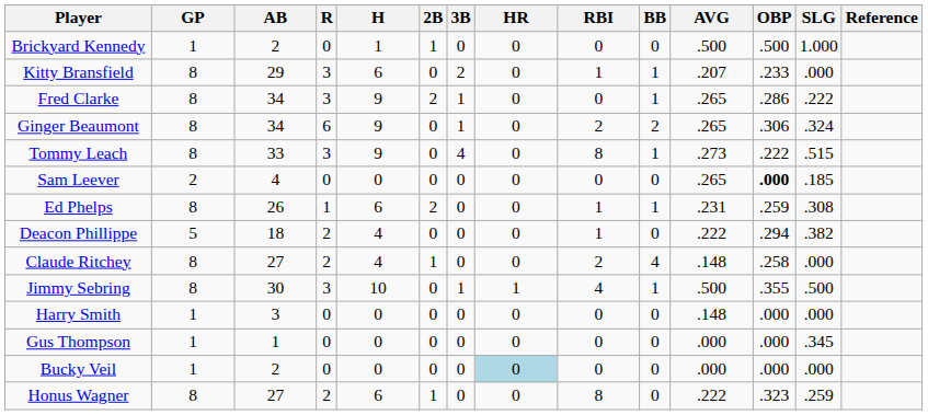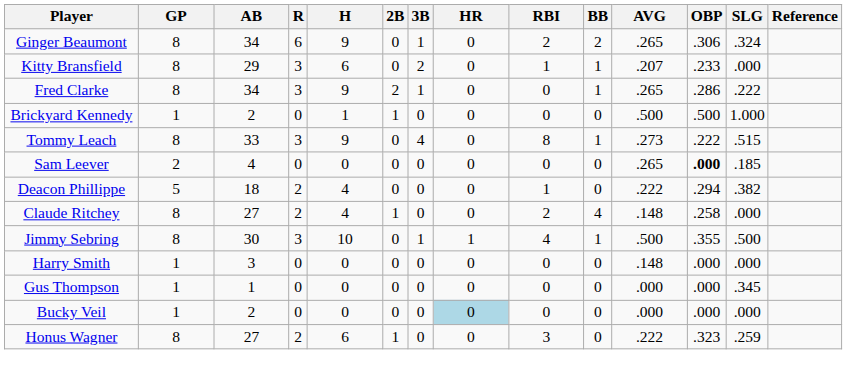 <table class="wikitable sortable" style="text-align:center">
 <tr>
 <th width="16%">Player</th>
 <th width="9%">GP</th>
 <th width="9%">AB</th>
 <th>R</th>
 <th width="9%">H</th>
 <th>2B</th>
 <th>3B</th>
 <th width="9%">HR</th>
 <th width="9%">RBI</th>
 <th>BB</th>
 <th width="9%">AVG</th>
 <th>OBP</th>
 <th>SLG</th>
 <th>Reference</th>
 </tr>
 <tr>
-<td><a href='#'>Brickyard Kennedy</a></td>
-<td>1</td>
-<td>2</td>
+<td><a href='#'>Ginger Beaumont</a></td>
+<td>8</td>
+<td>34</td>
+<td>6</td>
+<td>9</td>
 <td>0</td>
 <td>1</td>
-<td>1</td>
 <td>0</td>
-<td>0</td>
-<td>0</td>
-<td>0</td>
-<td>.500</td>
-<td>.500</td>
-<td>1.000</td>
+<td>2</td>
+<td>2</td>
+<td>.265</td>
+<td>.306</td>
+<td>.324</td>
 <td></td>
 </tr>
 <tr>
 <td><a href='#'>Kitty Bransfield</a></td>
 <td>8</td>
 <td>29</td>
 <td>3</td>
 <td>6</td>
 <td>0</td>
 <td>2</td>
 <td>0</td>
 <td>1</td>
 <td>1</td>
 <td>.207</td>
 <td>.233</td>
 <td>.000</td>
 <td></td>
 </tr>
 <tr>
 <td><a href='#'>Fred Clarke</a></td>
 <td>8</td>
 <td>34</td>
 <td>3</td>
 <td>9</td>
 <td>2</td>
 <td>1</td>
 <td>0</td>
 <td>0</td>
 <td>1</td>
 <td>.265</td>
 <td>.286</td>
 <td>.222</td>
 <td></td>
 </tr>
 <tr>
-<td><a href='#'>Ginger Beaumont</a></td>
-<td>8</td>
-<td>34</td>
-<td>6</td>
-<td>9</td>
+<td><a href='#'>Brickyard Kennedy</a></td>
+<td>1</td>
+<td>2</td>
 <td>0</td>
 <td>1</td>
+<td>1</td>
 <td>0</td>
-<td>2</td>
-<td>2</td>
-<td>.265</td>
-<td>.306</td>
-<td>.324</td>
+<td>0</td>
+<td>0</td>
+<td>0</td>
+<td>.500</td>
+<td>.500</td>
+<td>1.000</td>
 <td></td>
 </tr>
 <tr>
 <td><a href='#'>Tommy Leach</a></td>
 <td>8</td>
 <td>33</td>
 <td>3</td>
 <td>9</td>
 <td>0</td>
 <td>4</td>
 <td>0</td>
 <td>8</td>
 <td>1</td>
 <td>.273</td>
 <td>.222</td>
 <td>.515</td>
 <td></td>
 </tr>
 <tr>
 <td><a href='#'>Sam Leever</a></td>
 <td>2</td>
 <td>4</td>
 <td>0</td>
 <td>0</td>
 <td>0</td>
 <td>0</td>
 <td>0</td>
 <td>0</td>
 <td>0</td>
 <td>.265</td>
 <td><strong>.000</strong></td>
 <td>.185</td>
-<td></td>
-</tr>
-<tr>
-<td><a href='#'>Ed Phelps</a></td>
-<td>8</td>
-<td>26</td>
-<td>1</td>
-<td>6</td>
-<td>2</td>
-<td>0</td>
-<td>0</td>
-<td>1</td>
-<td>1</td>
-<td>.231</td>
-<td>.259</td>
-<td>.308</td>
 <td></td>
 </tr>
 <tr>
 <td><a href='#'>Deacon Phillippe</a></td>
 <td>5</td>
 <td>18</td>
 <td>2</td>
 <td>4</td>
 <td>0</td>
 <td>0</td>
 <td>0</td>
 <td>1</td>
 <td>0</td>
 <td>.222</td>
 <td>.294</td>
 <td>.382</td>
 <td></td>
 </tr>
 <tr>
 <td><a href='#'>Claude Ritchey</a></td>
 <td>8</td>
 <td>27</td>
 <td>2</td>
 <td>4</td>
 <td>1</td>
 <td>0</td>
 <td>0</td>
 <td>2</td>
 <td>4</td>
 <td>.148</td>
 <td>.258</td>
 <td>.000</td>
 <td></td>
 </tr>
 <tr>
 <td><a href='#'>Jimmy Sebring</a></td>
 <td>8</td>
 <td>30</td>
 <td>3</td>
 <td>10</td>
 <td>0</td>
 <td>1</td>
 <td>1</td>
 <td>4</td>
 <td>1</td>
 <td>.500</td>
 <td>.355</td>
 <td>.500</td>
 <td></td>
 </tr>
 <tr>
 <td><a href='#'>Harry Smith</a></td>
 <td>1</td>
 <td>3</td>
 <td>0</td>
 <td>0</td>
 <td>0</td>
 <td>0</td>
 <td>0</td>
 <td>0</td>
 <td>0</td>
 <td>.148</td>
 <td>.000</td>
 <td>.000</td>
 <td></td>
 </tr>
 <tr>
 <td><a href='#'>Gus Thompson</a></td>
 <td>1</td>
 <td>1</td>
 <td>0</td>
 <td>0</td>
 <td>0</td>
 <td>0</td>
 <td>0</td>
 <td>0</td>
 <td>0</td>
 <td>.000</td>
 <td>.000</td>
 <td>.345</td>
 <td></td>
 </tr>
 <tr>
 <td><a href='#'>Bucky Veil</a></td>
 <td>1</td>
 <td>2</td>
 <td>0</td>
 <td>0</td>
 <td>0</td>
 <td>0</td>
 <td style="background: lightblue;">0</td>
 <td>0</td>
 <td>0</td>
 <td>.000</td>
 <td>.000</td>
 <td>.000</td>
 <td></td>
 </tr>
 <tr>
 <td><a href='#'>Honus Wagner</a></td>
 <td>8</td>
 <td>27</td>
 <td>2</td>
 <td>6</td>
 <td>1</td>
 <td>0</td>
 <td>0</td>
-<td>8</td>
+<td>3</td>
 <td>0</td>
 <td>.222</td>
 <td>.323</td>
 <td>.259</td>
 <td></td>
 </tr>
 </table>
